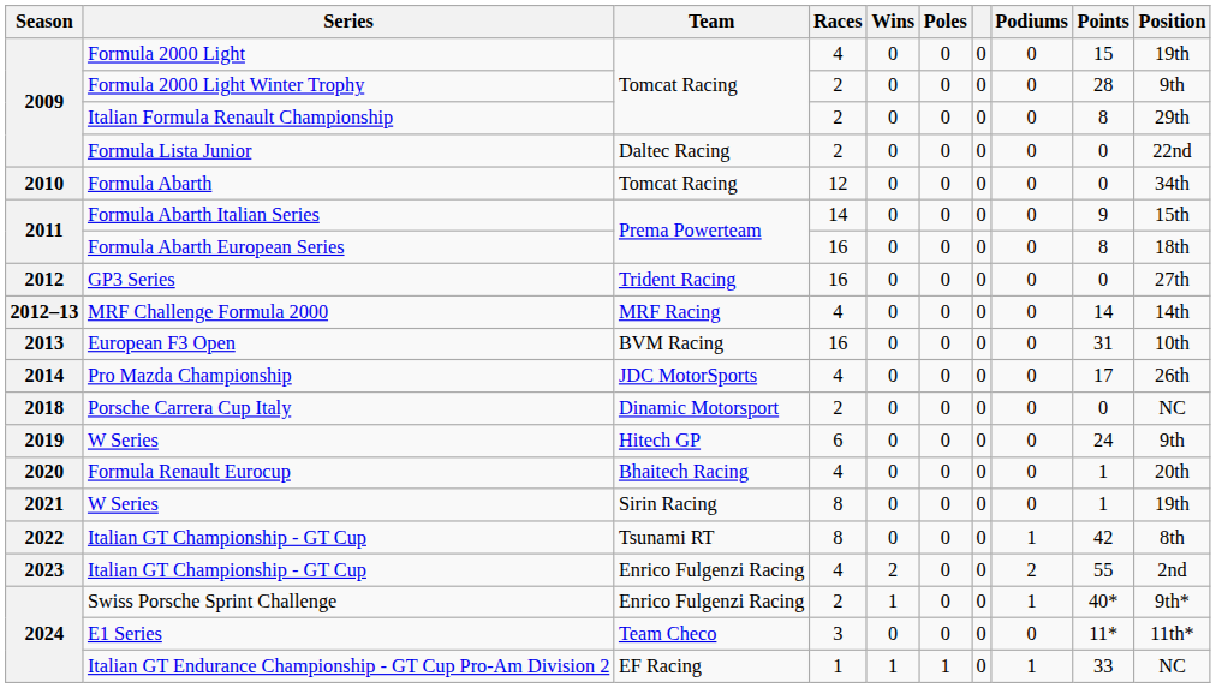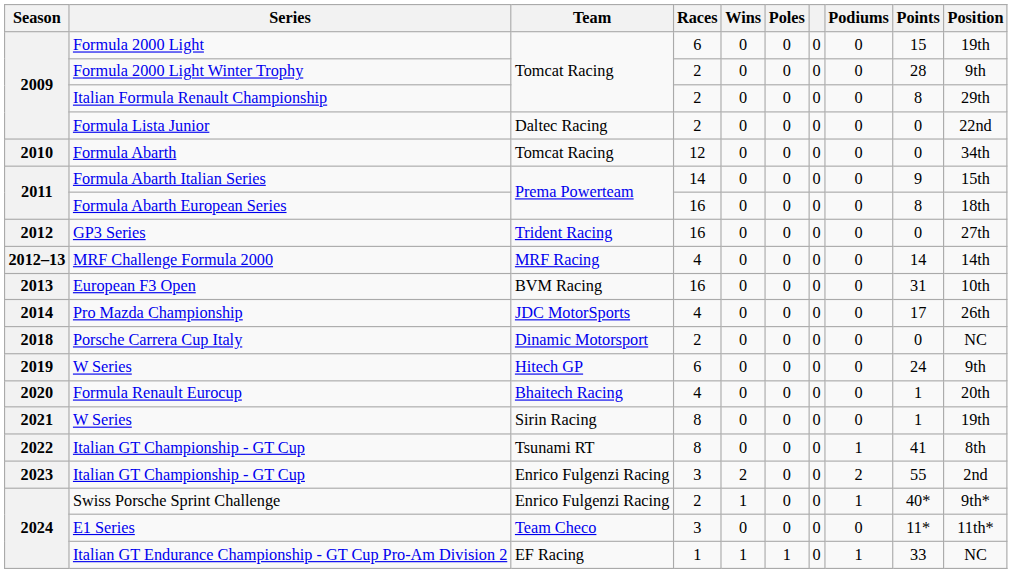 <table class="wikitable" style="font-size: 90%; text-align:center">
 <tr>
 <th>Season</th>
 <th>Series</th>
 <th>Team</th>
 <th>Races</th>
 <th>Wins</th>
 <th>Poles</th>
 <th></th>
 <th>Podiums</th>
 <th>Points</th>
 <th>Position</th>
 </tr>
 <tr>
 <th rowspan=4>2009</th>
 <td align=left><a href='#'>Formula 2000 Light</a></td>
 <td rowspan=3 align=left>Tomcat Racing</td>
-<td>4</td>
+<td>6</td>
 <td>0</td>
 <td>0</td>
 <td>0</td>
 <td>0</td>
 <td>15</td>
 <td>19th</td>
 </tr>
 <tr>
 <td align=left><a href='#'>Formula 2000 Light Winter Trophy</a></td>
 <td>2</td>
 <td>0</td>
 <td>0</td>
 <td>0</td>
 <td>0</td>
 <td>28</td>
 <td>9th</td>
 </tr>
 <tr>
 <td align=left><a href='#'>Italian Formula Renault Championship</a></td>
 <td>2</td>
 <td>0</td>
 <td>0</td>
 <td>0</td>
 <td>0</td>
 <td>8</td>
 <td>29th</td>
 </tr>
 <tr>
 <td align=left><a href='#'>Formula Lista Junior</a></td>
 <td align=left>Daltec Racing</td>
 <td>2</td>
 <td>0</td>
 <td>0</td>
 <td>0</td>
 <td>0</td>
 <td>0</td>
 <td>22nd</td>
 </tr>
 <tr>
 <th>2010</th>
 <td align=left><a href='#'>Formula Abarth</a></td>
 <td align=left>Tomcat Racing</td>
 <td>12</td>
 <td>0</td>
 <td>0</td>
 <td>0</td>
 <td>0</td>
 <td>0</td>
 <td>34th</td>
 </tr>
 <tr>
 <th rowspan=2>2011</th>
 <td align=left><a href='#'>Formula Abarth Italian Series</a></td>
 <td rowspan=2 align=left><a href='#'>Prema Powerteam</a></td>
 <td>14</td>
 <td>0</td>
 <td>0</td>
 <td>0</td>
 <td>0</td>
 <td>9</td>
 <td>15th</td>
 </tr>
 <tr>
 <td align=left><a href='#'>Formula Abarth European Series</a></td>
 <td>16</td>
 <td>0</td>
 <td>0</td>
 <td>0</td>
 <td>0</td>
 <td>8</td>
 <td>18th</td>
 </tr>
 <tr>
 <th>2012</th>
 <td align=left><a href='#'>GP3 Series</a></td>
 <td align=left><a href='#'>Trident Racing</a></td>
 <td>16</td>
 <td>0</td>
 <td>0</td>
 <td>0</td>
 <td>0</td>
 <td>0</td>
 <td>27th</td>
 </tr>
 <tr>
 <th>2012–13</th>
 <td align=left><a href='#'>MRF Challenge Formula 2000</a></td>
 <td align=left><a href='#'>MRF Racing</a></td>
 <td>4</td>
 <td>0</td>
 <td>0</td>
 <td>0</td>
 <td>0</td>
 <td>14</td>
 <td>14th</td>
 </tr>
 <tr>
 <th>2013</th>
 <td align=left><a href='#'>European F3 Open</a></td>
 <td align=left>BVM Racing</td>
 <td>16</td>
 <td>0</td>
 <td>0</td>
 <td>0</td>
 <td>0</td>
 <td>31</td>
 <td>10th</td>
 </tr>
 <tr>
 <th>2014</th>
 <td align=left><a href='#'>Pro Mazda Championship</a></td>
 <td align=left><a href='#'>JDC MotorSports</a></td>
 <td>4</td>
 <td>0</td>
 <td>0</td>
 <td>0</td>
 <td>0</td>
 <td>17</td>
 <td>26th</td>
 </tr>
 <tr>
 <th>2018</th>
 <td align=left><a href='#'>Porsche Carrera Cup Italy</a></td>
 <td align=left><a href='#'>Dinamic Motorsport</a></td>
 <td>2</td>
 <td>0</td>
 <td>0</td>
 <td>0</td>
 <td>0</td>
 <td>0</td>
 <td>NC</td>
 </tr>
 <tr>
 <th>2019</th>
 <td align=left><a href='#'>W Series</a></td>
 <td align=left><a href='#'>Hitech GP</a></td>
 <td>6</td>
 <td>0</td>
 <td>0</td>
 <td>0</td>
 <td>0</td>
 <td>24</td>
 <td>9th</td>
 </tr>
 <tr>
 <th>2020</th>
 <td align=left><a href='#'>Formula Renault Eurocup</a></td>
 <td align=left><a href='#'>Bhaitech Racing</a></td>
 <td>4</td>
 <td>0</td>
 <td>0</td>
 <td>0</td>
 <td>0</td>
 <td>1</td>
 <td>20th</td>
 </tr>
 <tr>
 <th>2021</th>
 <td align=left><a href='#'>W Series</a></td>
 <td align=left>Sirin Racing</td>
 <td>8</td>
 <td>0</td>
 <td>0</td>
 <td>0</td>
 <td>0</td>
 <td>1</td>
 <td>19th</td>
 </tr>
 <tr>
 <th>2022</th>
 <td align=left><a href='#'>Italian GT Championship - GT Cup</a></td>
 <td align=left>Tsunami RT</td>
 <td>8</td>
 <td>0</td>
 <td>0</td>
 <td>0</td>
 <td>1</td>
-<td>42</td>
+<td>41</td>
 <td>8th</td>
 </tr>
 <tr>
 <th>2023</th>
 <td align=left><a href='#'>Italian GT Championship - GT Cup</a></td>
 <td align=left>Enrico Fulgenzi Racing</td>
-<td>4</td>
+<td>3</td>
 <td>2</td>
 <td>0</td>
 <td>0</td>
 <td>2</td>
 <td>55</td>
 <td>2nd</td>
 </tr>
 <tr>
 <th rowspan="3">2024</th>
 <td align=left>Swiss Porsche Sprint Challenge</td>
 <td align=left>Enrico Fulgenzi Racing</td>
 <td>2</td>
 <td>1</td>
 <td>0</td>
 <td>0</td>
 <td>1</td>
 <td>40*</td>
 <td>9th*</td>
 </tr>
 <tr>
 <td align=left><a href='#'>E1 Series</a></td>
 <td align=left><a href='#'>Team Checo</a></td>
 <td>3</td>
 <td>0</td>
 <td>0</td>
 <td>0</td>
 <td>0</td>
 <td>11*</td>
 <td>11th*</td>
 </tr>
 <tr>
 <td align=left nowrap><a href='#'>Italian GT Endurance Championship - GT Cup Pro-Am Division 2</a></td>
 <td align=left>EF Racing</td>
 <td>1</td>
 <td>1</td>
 <td>1</td>
 <td>0</td>
 <td>1</td>
 <td>33</td>
 <td>NC</td>
 </tr>
 </table>
